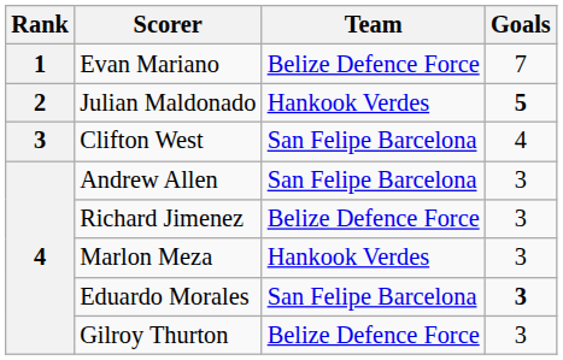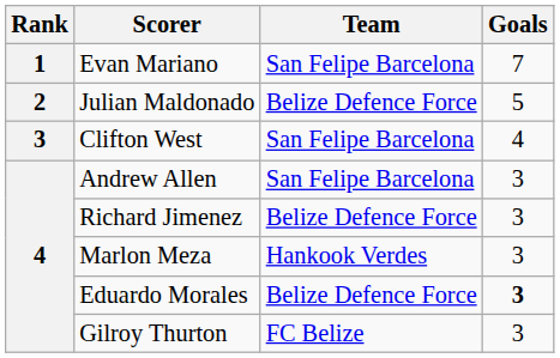 <table class="wikitable" style="text-align:center">
 <tr>
 <th>Rank</th>
 <th>Scorer</th>
 <th>Team</th>
 <th>Goals</th>
 </tr>
 <tr>
 <th rowspan="1">1</th>
 <td align="left"> Evan Mariano</td>
-<td align="left"><a href='#'>Belize Defence Force</a></td>
+<td align="left"><a href='#'>San Felipe Barcelona</a></td>
 <td>7</td>
 </tr>
 <tr>
 <th rowspan="1">2</th>
 <td align="left"> Julian Maldonado</td>
-<td align="left"><a href='#'>Hankook Verdes</a></td>
-<td><strong>5</strong></td>
+<td align="left"><a href='#'>Belize Defence Force</a></td>
+<td>5</td>
 </tr>
 <tr>
 <th rowspan="1">3</th>
 <td align="left"> Clifton West</td>
 <td align="left"><a href='#'>San Felipe Barcelona</a></td>
 <td>4</td>
 </tr>
 <tr>
 <th rowspan="5">4</th>
 <td align="left"> Andrew Allen</td>
 <td align="left"><a href='#'>San Felipe Barcelona</a></td>
 <td>3</td>
 </tr>
 <tr>
 <td align="left"> Richard Jimenez</td>
 <td align="left"><a href='#'>Belize Defence Force</a></td>
 <td>3</td>
 </tr>
 <tr>
 <td align="left"> Marlon Meza</td>
 <td align="left"><a href='#'>Hankook Verdes</a></td>
 <td>3</td>
 </tr>
 <tr>
 <td align="left"> Eduardo Morales</td>
-<td align="left"><a href='#'>San Felipe Barcelona</a></td>
+<td align="left"><a href='#'>Belize Defence Force</a></td>
 <td><strong>3</strong></td>
 </tr>
 <tr>
 <td align="left"> Gilroy Thurton</td>
-<td align="left"><a href='#'>Belize Defence Force</a></td>
+<td align="left"><a href='#'>FC Belize</a></td>
 <td>3</td>
 </tr>
 </table>
